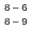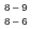 <table style="text-align:center">
 <tr>
 <th width=200></th>
 <th width=100></th>
 <th width=200></th>
 </tr>
 <tr>
+<td align=right></td>
+<td>8 – 9</td>
+<td align=left><strong></strong></td>
+</tr>
+<tr>
 <td align=right><strong></strong></td>
 <td>8 – 6</td>
 <td align=left></td>
 </tr>
-<tr>
-<td align=right></td>
-<td>8 – 9</td>
-<td align=left><strong></strong></td>
-</tr>
 </table>
